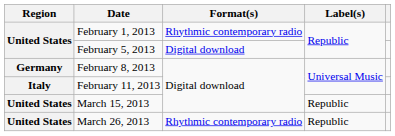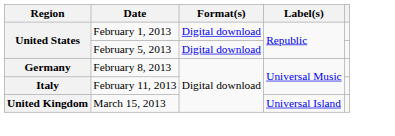 <table class="wikitable plainrowheaders">
 <tr>
 <th scope="col">Region</th>
 <th scope="col">Date</th>
 <th scope="col">Format(s)</th>
 <th scope="col">Label(s)</th>
 <th scope="col"></th>
 </tr>
 <tr>
 <th scope="row" rowspan="2">United States</th>
 <td>February 1, 2013</td>
-<td><a href='#'>Rhythmic contemporary radio</a></td>
+<td><a href='#'>Digital download</a></td>
 <td rowspan="2"><a href='#'>Republic</a></td>
 <td></td>
 </tr>
 <tr>
 <td>February 5, 2013</td>
 <td><a href='#'>Digital download</a></td>
 <td></td>
 </tr>
 <tr>
 <th scope="row">Germany</th>
 <td>February 8, 2013</td>
 <td rowspan="3">Digital download</td>
 <td rowspan="2"><a href='#'>Universal Music</a></td>
 <td></td>
 </tr>
 <tr>
 <th scope="row">Italy</th>
 <td>February 11, 2013</td>
 <td></td>
 </tr>
 <tr>
-<th scope="row">United States</th>
+<th scope="row">United Kingdom</th>
 <td>March 15, 2013</td>
-<td>Republic</td>
-<td></td>
-</tr>
-<tr>
-<th scope="row">United States</th>
-<td>March 26, 2013</td>
-<td><a href='#'>Rhythmic contemporary radio</a></td>
-<td>Republic</td>
+<td><a href='#'>Universal Island</a></td>
 <td></td>
 </tr>
 </table>
